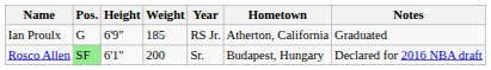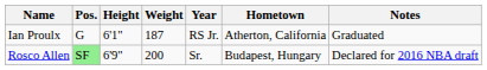 <table class="wikitable sortable" border="1">
 <tr>
 <th>Name</th>
 <th>Pos.</th>
 <th>Height</th>
 <th>Weight</th>
 <th>Year</th>
 <th>Hometown</th>
 <th class="unsortable">Notes</th>
 </tr>
 <tr>
 <td>Ian Proulx</td>
 <td>G</td>
-<td>6'9"</td>
-<td>185</td>
+<td>6'1"</td>
+<td>187</td>
 <td>RS Jr.</td>
 <td>Atherton, California</td>
 <td>Graduated</td>
 </tr>
 <tr>
 <td><a href='#'>Rosco Allen</a></td>
 <td style="background: lightgreen;">SF</td>
-<td>6'1"</td>
+<td>6'9"</td>
 <td>200</td>
 <td>Sr.</td>
 <td>Budapest, Hungary</td>
 <td>Declared for <a href='#'>2016 NBA draft</a></td>
 </tr>
 </table>
